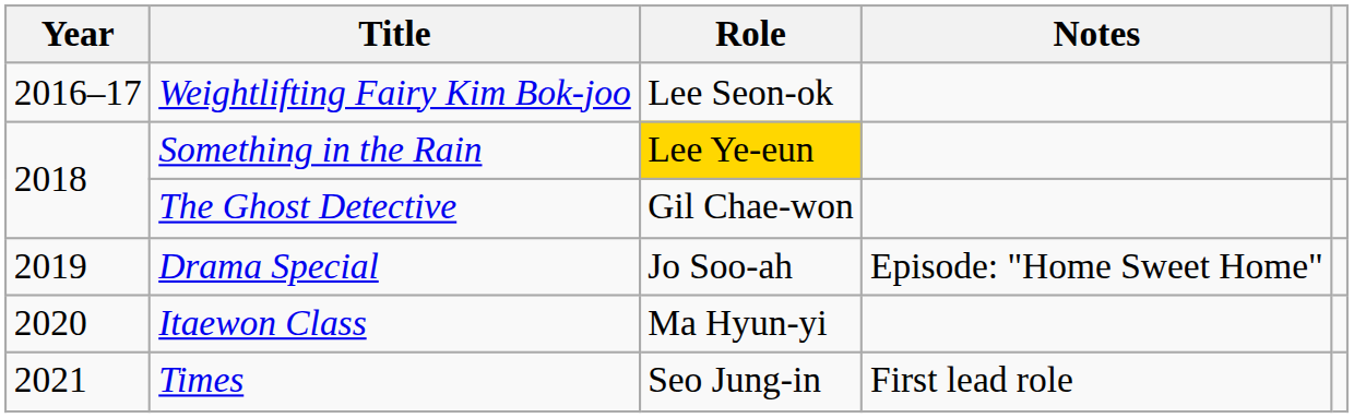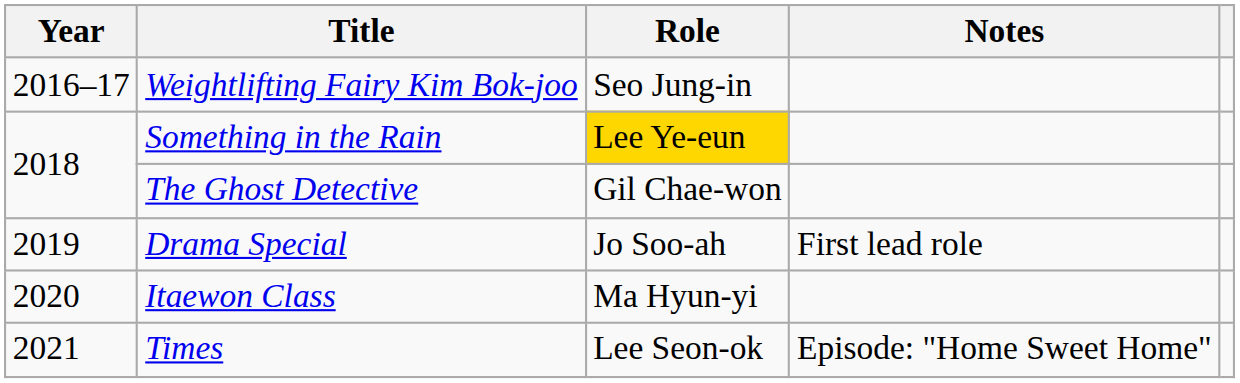 <table class="wikitable sortable">
 <tr>
 <th>Year</th>
 <th>Title</th>
 <th>Role</th>
 <th class="unsortable">Notes</th>
 <th class="unsortable"></th>
 </tr>
 <tr>
 <td>2016–17</td>
 <td><em><a href='#'>Weightlifting Fairy Kim Bok-joo</a></em></td>
-<td>Lee Seon-ok</td>
+<td>Seo Jung-in</td>
 <td></td>
 <td></td>
 </tr>
 <tr>
 <td rowspan=2>2018</td>
 <td><em><a href='#'>Something in the Rain</a></em></td>
 <td style="background: gold;">Lee Ye-eun</td>
 <td></td>
 <td></td>
 </tr>
 <tr>
 <td><em><a href='#'>The Ghost Detective</a></em></td>
 <td>Gil Chae-won</td>
 <td></td>
 <td></td>
 </tr>
 <tr>
 <td>2019</td>
 <td><em><a href='#'>Drama Special</a></em></td>
 <td>Jo Soo-ah</td>
-<td>Episode: "Home Sweet Home"</td>
+<td>First lead role</td>
 <td></td>
 </tr>
 <tr>
 <td>2020</td>
 <td><em><a href='#'>Itaewon Class</a></em></td>
 <td>Ma Hyun-yi</td>
 <td></td>
 <td></td>
 </tr>
 <tr>
 <td>2021</td>
 <td><em><a href='#'>Times</a></em></td>
-<td>Seo Jung-in</td>
-<td>First lead role</td>
+<td>Lee Seon-ok</td>
+<td>Episode: "Home Sweet Home"</td>
 <td></td>
 </tr>
 </table>
